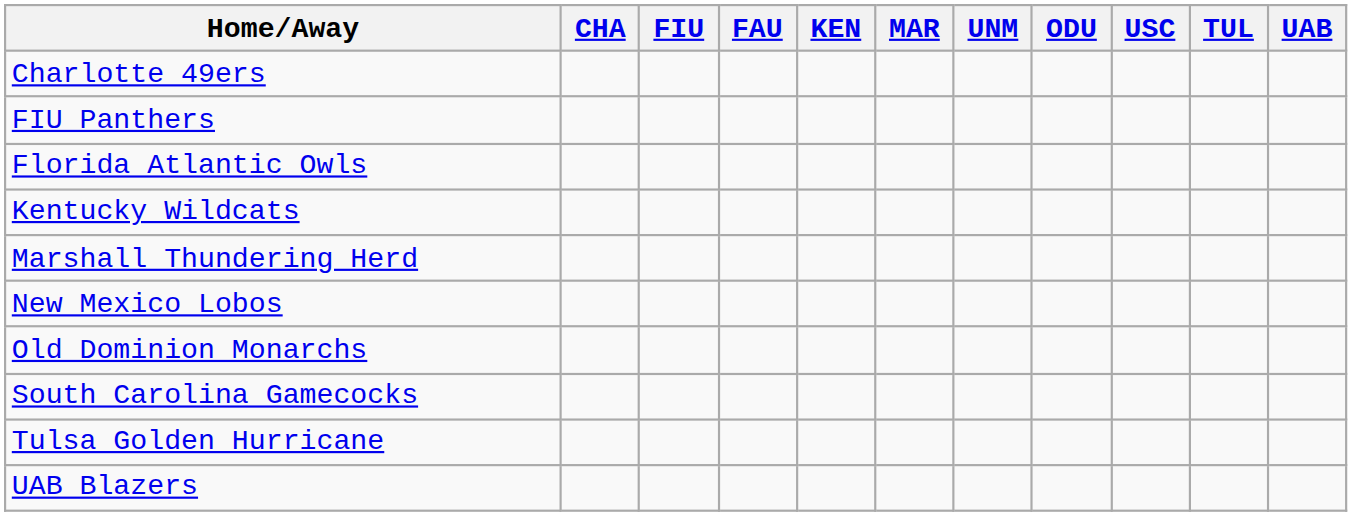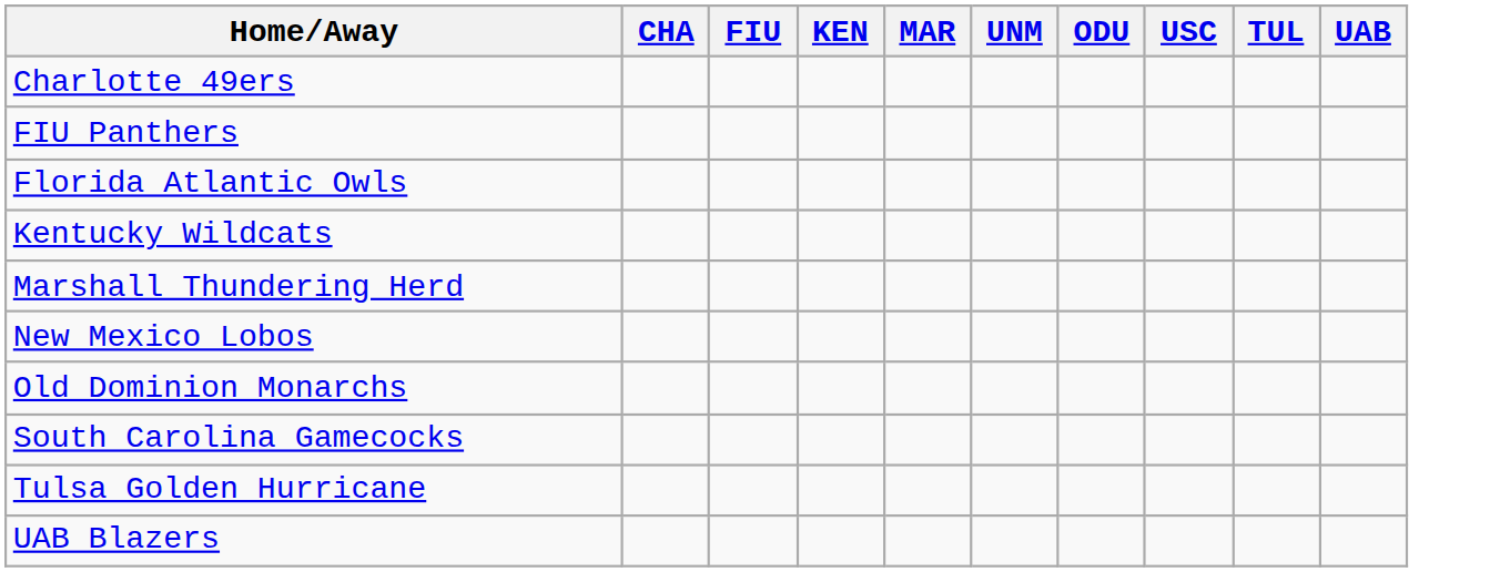 <table class="wikitable" style="text-align: center">
 <tr>
 <th width="250">Home/Away</th>
 <th width="30"><a href='#'>CHA</a></th>
 <th width="30"><a href='#'>FIU</a></th>
-<th width="30"><a href='#'>FAU</a></th>
 <th width="30"><a href='#'>KEN</a></th>
 <th width="30"><a href='#'>MAR</a></th>
 <th width="30"><a href='#'>UNM</a></th>
 <th width="30"><a href='#'>ODU</a></th>
 <th width="30"><a href='#'>USC</a></th>
 <th width="30"><a href='#'>TUL</a></th>
 <th width="30"><a href='#'>UAB</a></th>
 </tr>
 <tr>
 <td align=left><a href='#'>Charlotte 49ers</a></td>
-<td></td>
 <td></td>
 <td></td>
 <td></td>
 <td></td>
 <td></td>
 <td></td>
 <td></td>
 <td></td>
 <td></td>
 </tr>
 <tr>
 <td align=left><a href='#'>FIU Panthers</a></td>
 <td></td>
 <td></td>
 <td></td>
 <td></td>
 <td></td>
 <td></td>
 <td></td>
 <td></td>
 <td></td>
-<td></td>
 </tr>
 <tr>
 <td align=left><a href='#'>Florida Atlantic Owls</a></td>
-<td></td>
 <td></td>
 <td></td>
 <td></td>
 <td></td>
 <td></td>
 <td></td>
 <td></td>
 <td></td>
 <td></td>
 </tr>
 <tr>
 <td align=left><a href='#'>Kentucky Wildcats</a></td>
 <td></td>
 <td></td>
 <td></td>
 <td></td>
 <td></td>
 <td></td>
 <td></td>
 <td></td>
 <td></td>
-<td></td>
 </tr>
 <tr>
 <td align=left><a href='#'>Marshall Thundering Herd</a></td>
-<td></td>
 <td></td>
 <td></td>
 <td></td>
 <td></td>
 <td></td>
 <td></td>
 <td></td>
 <td></td>
 <td></td>
 </tr>
 <tr>
 <td align=left><a href='#'>New Mexico Lobos</a></td>
 <td></td>
 <td></td>
 <td></td>
 <td></td>
 <td></td>
 <td></td>
 <td></td>
 <td></td>
 <td></td>
-<td></td>
 </tr>
 <tr>
 <td align=left><a href='#'>Old Dominion Monarchs</a></td>
-<td></td>
 <td></td>
 <td></td>
 <td></td>
 <td></td>
 <td></td>
 <td></td>
 <td></td>
 <td></td>
 <td></td>
 </tr>
 <tr>
 <td align=left><a href='#'>South Carolina Gamecocks</a></td>
 <td></td>
 <td></td>
 <td></td>
 <td></td>
 <td></td>
 <td></td>
 <td></td>
 <td></td>
 <td></td>
-<td></td>
 </tr>
 <tr>
 <td align=left><a href='#'>Tulsa Golden Hurricane</a></td>
-<td></td>
 <td></td>
 <td></td>
 <td></td>
 <td></td>
 <td></td>
 <td></td>
 <td></td>
 <td></td>
 <td></td>
 </tr>
 <tr>
 <td align=left><a href='#'>UAB Blazers</a></td>
 <td></td>
 <td></td>
 <td></td>
 <td></td>
 <td></td>
 <td></td>
 <td></td>
 <td></td>
 <td></td>
-<td></td>
 </tr>
 </table>
